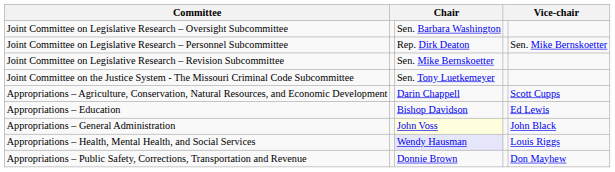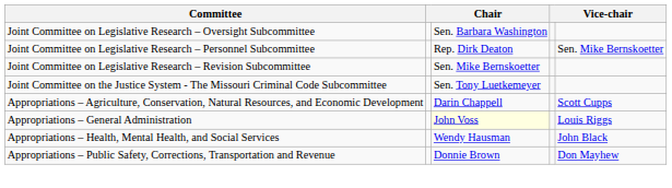 <table class="wikitable">
 <tr>
 <th>Committee</th>
 <th colspan="2">Chair</th>
 <th colspan=2>Vice-chair</th>
 </tr>
 <tr>
 <td>Joint Committee on Legislative Research – Oversight Subcommittee</td>
 <td></td>
 <td>Sen. <a href='#'>Barbara Washington</a></td>
 <td></td>
 <td></td>
 </tr>
 <tr>
 <td>Joint Committee on Legislative Research – Personnel Subcommittee</td>
 <td></td>
 <td>Rep. <a href='#'>Dirk Deaton</a></td>
 <td></td>
 <td>Sen. <a href='#'>Mike Bernskoetter</a></td>
 </tr>
 <tr>
 <td>Joint Committee on Legislative Research – Revision Subcommittee</td>
 <td></td>
 <td>Sen. <a href='#'>Mike Bernskoetter</a></td>
 <td></td>
 <td></td>
 </tr>
 <tr>
 <td>Joint Committee on the Justice System - The Missouri Criminal Code Subcommittee</td>
 <td></td>
 <td>Sen. <a href='#'>Tony Luetkemeyer</a></td>
 <td></td>
 <td></td>
 </tr>
 <tr>
 <td>Appropriations – Agriculture, Conservation, Natural Resources, and Economic Development</td>
 <td></td>
 <td><a href='#'>Darin Chappell</a></td>
 <td></td>
 <td><a href='#'>Scott Cupps</a></td>
 </tr>
 <tr>
-<td>Appropriations – Education</td>
-<td></td>
-<td><a href='#'>Bishop Davidson</a></td>
-<td></td>
-<td><a href='#'>Ed Lewis</a></td>
-</tr>
-<tr>
 <td>Appropriations – General Administration</td>
 <td></td>
 <td style="background: lightyellow;"><a href='#'>John Voss</a></td>
 <td></td>
-<td><a href='#'>John Black</a></td>
+<td><a href='#'>Louis Riggs</a></td>
 </tr>
 <tr>
 <td>Appropriations – Health, Mental Health, and Social Services</td>
 <td></td>
-<td style="background: lavender;"><a href='#'>Wendy Hausman</a></td>
+<td><a href='#'>Wendy Hausman</a></td>
 <td></td>
-<td><a href='#'>Louis Riggs</a></td>
+<td><a href='#'>John Black</a></td>
 </tr>
 <tr>
 <td>Appropriations – Public Safety, Corrections, Transportation and Revenue</td>
 <td></td>
 <td><a href='#'>Donnie Brown</a></td>
 <td></td>
 <td><a href='#'>Don Mayhew</a></td>
 </tr>
 </table>
